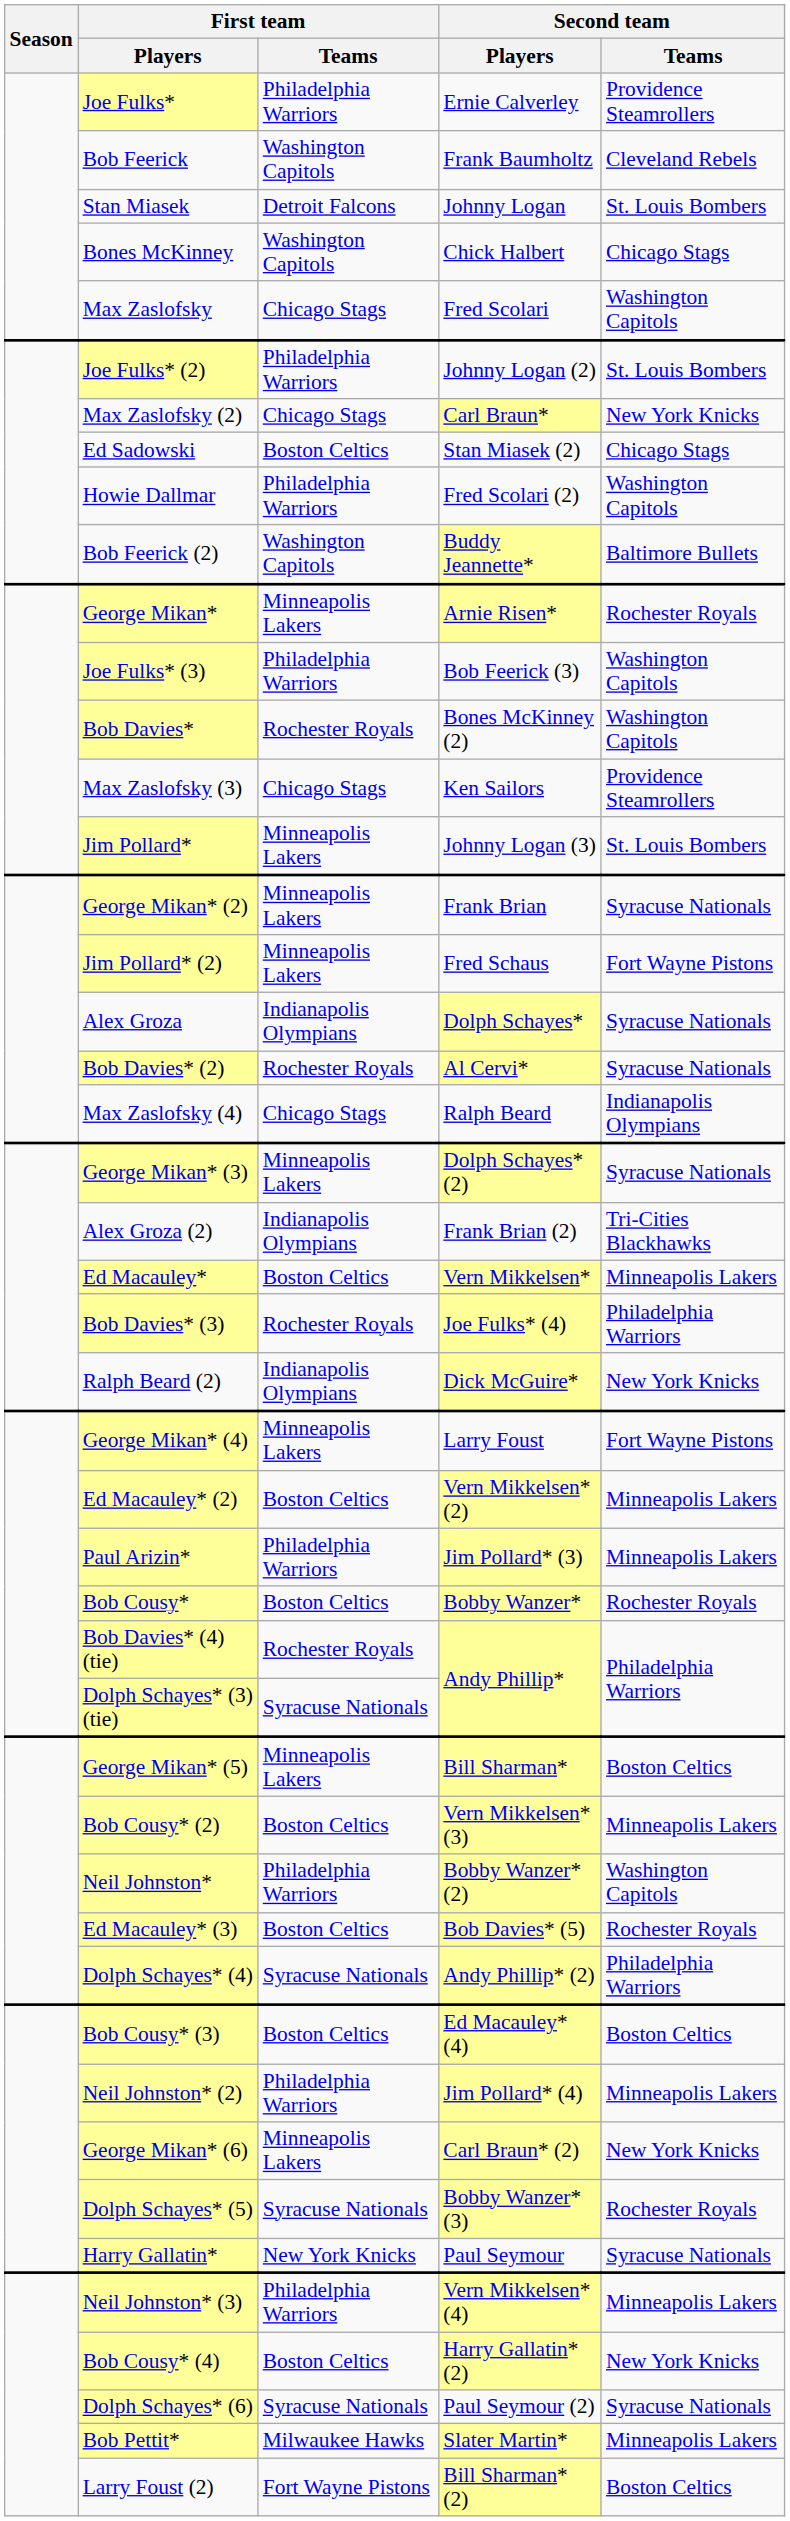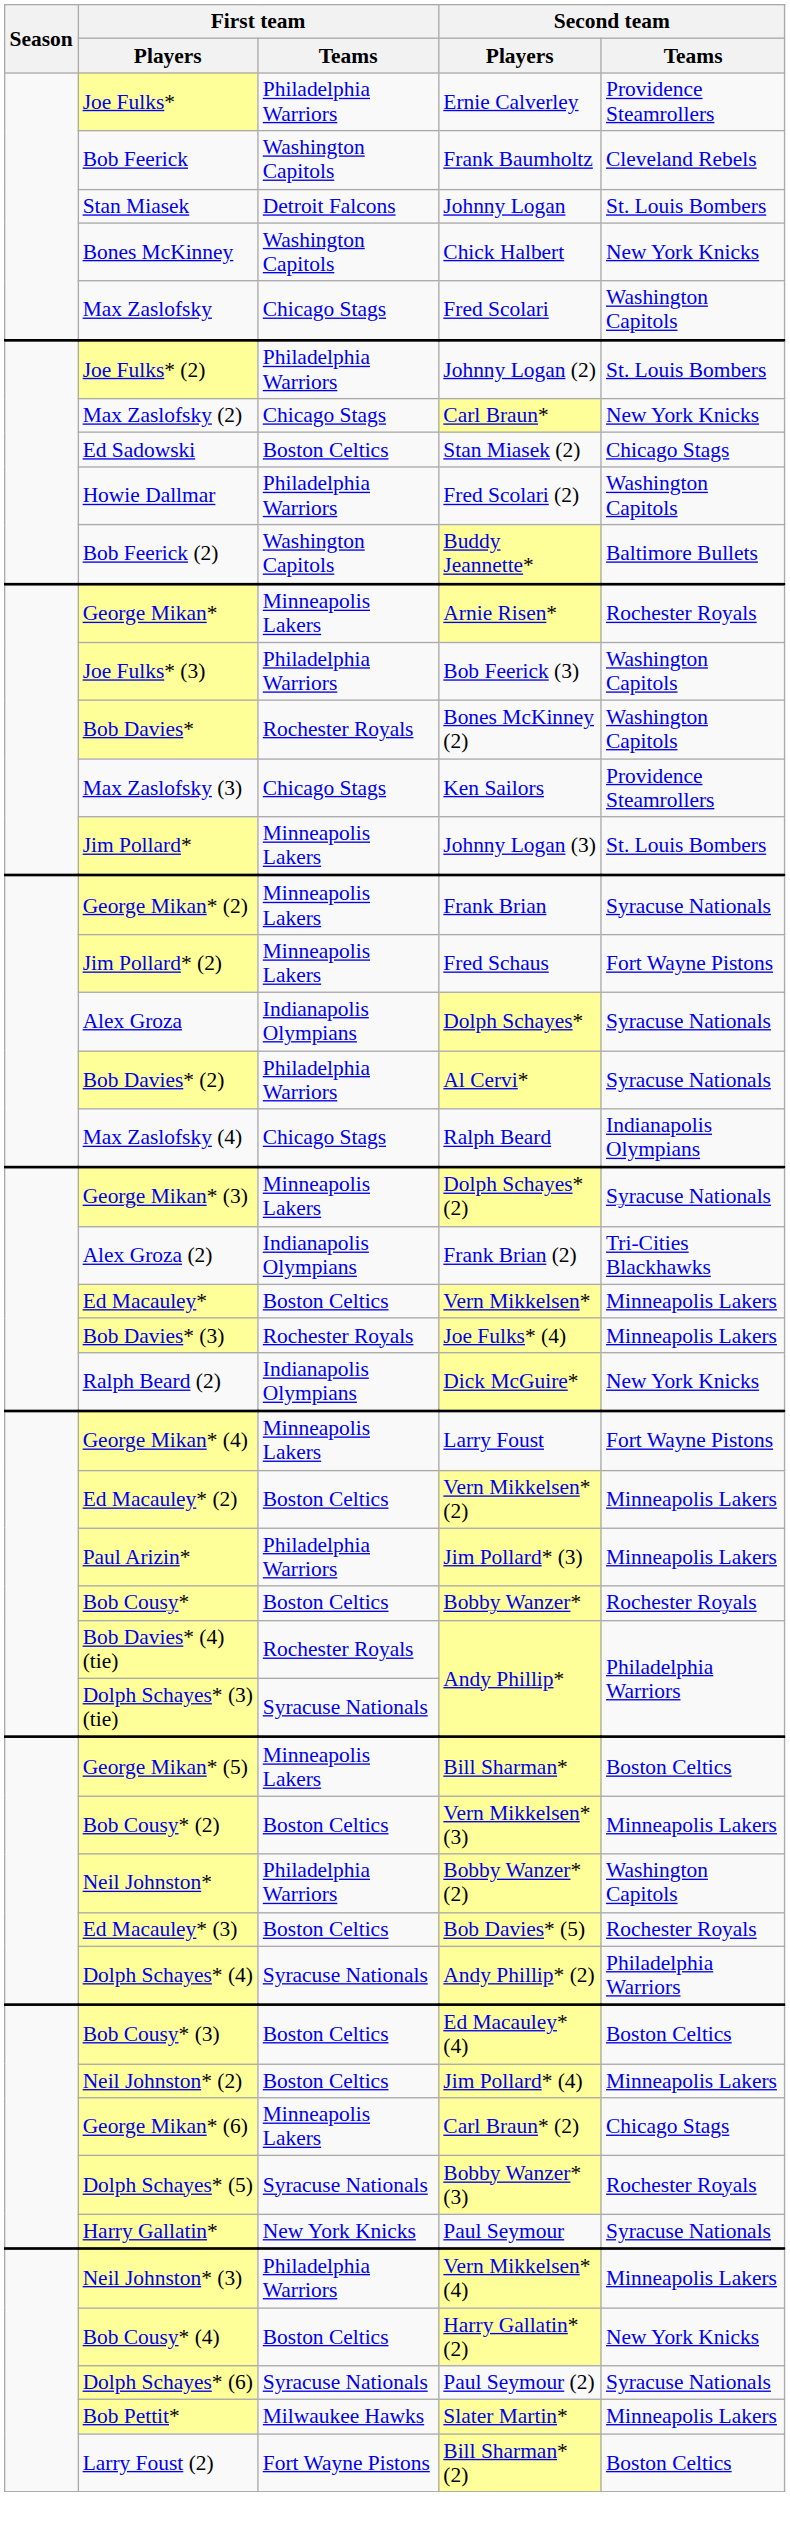 <table class="wikitable sortable" style="width:66%">
 <tr>
 <th rowspan=2>Season</th>
 <th colspan=2 class=unsortable>First team</th>
 <th colspan=2 class=unsortable>Second team</th>
 </tr>
 <tr>
 <th class=unsortable>Players</th>
 <th class=unsortable>Teams</th>
 <th class=unsortable>Players</th>
 <th class=unsortable>Teams</th>
 </tr>
 <tr>
 <td rowspan=5></td>
 <td bgcolor="#FFFF99"> <a href='#'>Joe Fulks</a>*</td>
 <td><a href='#'>Philadelphia Warriors</a></td>
 <td> <a href='#'>Ernie Calverley</a></td>
 <td><a href='#'>Providence Steamrollers</a></td>
 </tr>
 <tr>
 <td> <a href='#'>Bob Feerick</a></td>
 <td><a href='#'>Washington Capitols</a></td>
 <td> <a href='#'>Frank Baumholtz</a></td>
 <td><a href='#'>Cleveland Rebels</a></td>
 </tr>
 <tr>
 <td> <a href='#'>Stan Miasek</a></td>
 <td><a href='#'>Detroit Falcons</a></td>
 <td> <a href='#'>Johnny Logan</a></td>
 <td><a href='#'>St. Louis Bombers</a></td>
 </tr>
 <tr>
 <td> <a href='#'>Bones McKinney</a></td>
 <td><a href='#'>Washington Capitols</a></td>
 <td> <a href='#'>Chick Halbert</a></td>
-<td><a href='#'>Chicago Stags</a></td>
+<td><a href='#'>New York Knicks</a></td>
 </tr>
 <tr>
 <td> <a href='#'>Max Zaslofsky</a></td>
 <td><a href='#'>Chicago Stags</a></td>
 <td> <a href='#'>Fred Scolari</a></td>
 <td><a href='#'>Washington Capitols</a></td>
 </tr>
 <tr style="border-top:2px solid black">
 <td rowspan=5></td>
 <td bgcolor="#FFFF99"> <a href='#'>Joe Fulks</a>* (2)</td>
 <td><a href='#'>Philadelphia Warriors</a></td>
 <td> <a href='#'>Johnny Logan</a> (2)</td>
 <td><a href='#'>St. Louis Bombers</a></td>
 </tr>
 <tr>
 <td> <a href='#'>Max Zaslofsky</a> (2)</td>
 <td><a href='#'>Chicago Stags</a></td>
 <td bgcolor="#FFFF99"> <a href='#'>Carl Braun</a>*</td>
 <td><a href='#'>New York Knicks</a></td>
 </tr>
 <tr>
 <td> <a href='#'>Ed Sadowski</a></td>
 <td><a href='#'>Boston Celtics</a></td>
 <td> <a href='#'>Stan Miasek</a> (2)</td>
 <td><a href='#'>Chicago Stags</a></td>
 </tr>
 <tr>
 <td> <a href='#'>Howie Dallmar</a></td>
 <td><a href='#'>Philadelphia Warriors</a></td>
 <td> <a href='#'>Fred Scolari</a> (2)</td>
 <td><a href='#'>Washington Capitols</a></td>
 </tr>
 <tr>
 <td> <a href='#'>Bob Feerick</a> (2)</td>
 <td><a href='#'>Washington Capitols</a></td>
 <td bgcolor="#FFFF99"> <a href='#'>Buddy Jeannette</a>*</td>
 <td><a href='#'>Baltimore Bullets</a></td>
 </tr>
 <tr style="border-top:2px solid black">
 <td rowspan=5></td>
 <td bgcolor="#FFFF99"> <a href='#'>George Mikan</a>*</td>
 <td><a href='#'>Minneapolis Lakers</a></td>
 <td bgcolor="#FFFF99"> <a href='#'>Arnie Risen</a>*</td>
 <td><a href='#'>Rochester Royals</a></td>
 </tr>
 <tr>
 <td bgcolor="#FFFF99"> <a href='#'>Joe Fulks</a>* (3)</td>
 <td><a href='#'>Philadelphia Warriors</a></td>
 <td> <a href='#'>Bob Feerick</a> (3)</td>
 <td><a href='#'>Washington Capitols</a></td>
 </tr>
 <tr>
 <td bgcolor="#FFFF99"> <a href='#'>Bob Davies</a>*</td>
 <td><a href='#'>Rochester Royals</a></td>
 <td> <a href='#'>Bones McKinney</a> (2)</td>
 <td><a href='#'>Washington Capitols</a></td>
 </tr>
 <tr>
 <td> <a href='#'>Max Zaslofsky</a> (3)</td>
 <td><a href='#'>Chicago Stags</a></td>
 <td> <a href='#'>Ken Sailors</a></td>
 <td><a href='#'>Providence Steamrollers</a></td>
 </tr>
 <tr>
 <td bgcolor="#FFFF99"> <a href='#'>Jim Pollard</a>*</td>
 <td><a href='#'>Minneapolis Lakers</a></td>
 <td> <a href='#'>Johnny Logan</a> (3)</td>
 <td><a href='#'>St. Louis Bombers</a></td>
 </tr>
 <tr style="border-top:2px solid black">
 <td rowspan=5></td>
 <td bgcolor="#FFFF99"> <a href='#'>George Mikan</a>* (2)</td>
 <td><a href='#'>Minneapolis Lakers</a></td>
 <td> <a href='#'>Frank Brian</a></td>
 <td><a href='#'>Syracuse Nationals</a></td>
 </tr>
 <tr>
 <td bgcolor="#FFFF99"> <a href='#'>Jim Pollard</a>* (2)</td>
 <td><a href='#'>Minneapolis Lakers</a></td>
 <td> <a href='#'>Fred Schaus</a></td>
 <td><a href='#'>Fort Wayne Pistons</a></td>
 </tr>
 <tr>
 <td> <a href='#'>Alex Groza</a></td>
 <td><a href='#'>Indianapolis Olympians</a></td>
 <td bgcolor="#FFFF99"> <a href='#'>Dolph Schayes</a>*</td>
 <td><a href='#'>Syracuse Nationals</a></td>
 </tr>
 <tr>
 <td bgcolor="#FFFF99"> <a href='#'>Bob Davies</a>* (2)</td>
-<td><a href='#'>Rochester Royals</a></td>
+<td><a href='#'>Philadelphia Warriors</a></td>
 <td bgcolor="#FFFF99"> <a href='#'>Al Cervi</a>*</td>
 <td><a href='#'>Syracuse Nationals</a></td>
 </tr>
 <tr>
 <td> <a href='#'>Max Zaslofsky</a> (4)</td>
 <td><a href='#'>Chicago Stags</a></td>
 <td> <a href='#'>Ralph Beard</a></td>
 <td><a href='#'>Indianapolis Olympians</a></td>
 </tr>
 <tr style="border-top:2px solid black">
 <td rowspan=5></td>
 <td bgcolor="#FFFF99"> <a href='#'>George Mikan</a>* (3)</td>
 <td><a href='#'>Minneapolis Lakers</a></td>
 <td bgcolor="#FFFF99"> <a href='#'>Dolph Schayes</a>* (2)</td>
 <td><a href='#'>Syracuse Nationals</a></td>
 </tr>
 <tr>
 <td> <a href='#'>Alex Groza</a> (2)</td>
 <td><a href='#'>Indianapolis Olympians</a></td>
 <td> <a href='#'>Frank Brian</a> (2)</td>
 <td><a href='#'>Tri-Cities Blackhawks</a></td>
 </tr>
 <tr>
 <td bgcolor="#FFFF99"> <a href='#'>Ed Macauley</a>*</td>
 <td><a href='#'>Boston Celtics</a></td>
 <td bgcolor="#FFFF99"> <a href='#'>Vern Mikkelsen</a>*</td>
 <td><a href='#'>Minneapolis Lakers</a></td>
 </tr>
 <tr>
 <td bgcolor="#FFFF99"> <a href='#'>Bob Davies</a>* (3)</td>
 <td><a href='#'>Rochester Royals</a></td>
 <td bgcolor="#FFFF99"> <a href='#'>Joe Fulks</a>* (4)</td>
-<td><a href='#'>Philadelphia Warriors</a></td>
+<td><a href='#'>Minneapolis Lakers</a></td>
 </tr>
 <tr>
 <td> <a href='#'>Ralph Beard</a> (2)</td>
 <td><a href='#'>Indianapolis Olympians</a></td>
 <td bgcolor="#FFFF99"> <a href='#'>Dick McGuire</a>*</td>
 <td><a href='#'>New York Knicks</a></td>
 </tr>
 <tr style="border-top:2px solid black">
 <td rowspan=6></td>
 <td bgcolor="#FFFF99"> <a href='#'>George Mikan</a>* (4)</td>
 <td><a href='#'>Minneapolis Lakers</a></td>
 <td> <a href='#'>Larry Foust</a></td>
 <td><a href='#'>Fort Wayne Pistons</a></td>
 </tr>
 <tr>
 <td bgcolor="#FFFF99"> <a href='#'>Ed Macauley</a>* (2)</td>
 <td><a href='#'>Boston Celtics</a></td>
 <td bgcolor="#FFFF99"> <a href='#'>Vern Mikkelsen</a>* (2)</td>
 <td><a href='#'>Minneapolis Lakers</a></td>
 </tr>
 <tr>
 <td bgcolor="#FFFF99"> <a href='#'>Paul Arizin</a>*</td>
 <td><a href='#'>Philadelphia Warriors</a></td>
 <td bgcolor="#FFFF99"> <a href='#'>Jim Pollard</a>* (3)</td>
 <td><a href='#'>Minneapolis Lakers</a></td>
 </tr>
 <tr>
 <td bgcolor="#FFFF99"> <a href='#'>Bob Cousy</a>*</td>
 <td><a href='#'>Boston Celtics</a></td>
 <td bgcolor="#FFFF99"> <a href='#'>Bobby Wanzer</a>*</td>
 <td><a href='#'>Rochester Royals</a></td>
 </tr>
 <tr>
 <td bgcolor="#FFFF99"> <a href='#'>Bob Davies</a>* (4) (tie)</td>
 <td><a href='#'>Rochester Royals</a></td>
 <td bgcolor="#FFFF99" rowspan=2> <a href='#'>Andy Phillip</a>*</td>
 <td rowspan="2"><a href='#'>Philadelphia Warriors</a></td>
 </tr>
 <tr>
 <td bgcolor="#FFFF99"> <a href='#'>Dolph Schayes</a>* (3) (tie)</td>
 <td><a href='#'>Syracuse Nationals</a></td>
 </tr>
 <tr style="border-top:2px solid black">
 <td rowspan=5></td>
 <td bgcolor="#FFFF99"> <a href='#'>George Mikan</a>* (5)</td>
 <td><a href='#'>Minneapolis Lakers</a></td>
 <td bgcolor="#FFFF99"> <a href='#'>Bill Sharman</a>*</td>
 <td><a href='#'>Boston Celtics</a></td>
 </tr>
 <tr>
 <td bgcolor="#FFFF99"> <a href='#'>Bob Cousy</a>* (2)</td>
 <td><a href='#'>Boston Celtics</a></td>
 <td bgcolor="#FFFF99"> <a href='#'>Vern Mikkelsen</a>* (3)</td>
 <td><a href='#'>Minneapolis Lakers</a></td>
 </tr>
 <tr>
 <td bgcolor="#FFFF99"> <a href='#'>Neil Johnston</a>*</td>
 <td><a href='#'>Philadelphia Warriors</a></td>
 <td bgcolor="#FFFF99"> <a href='#'>Bobby Wanzer</a>* (2)</td>
 <td><a href='#'>Washington Capitols</a></td>
 </tr>
 <tr>
 <td bgcolor="#FFFF99"> <a href='#'>Ed Macauley</a>* (3)</td>
 <td><a href='#'>Boston Celtics</a></td>
 <td bgcolor="#FFFF99"> <a href='#'>Bob Davies</a>* (5)</td>
 <td><a href='#'>Rochester Royals</a></td>
 </tr>
 <tr>
 <td bgcolor="#FFFF99"> <a href='#'>Dolph Schayes</a>* (4)</td>
 <td><a href='#'>Syracuse Nationals</a></td>
 <td bgcolor="#FFFF99"> <a href='#'>Andy Phillip</a>* (2)</td>
 <td><a href='#'>Philadelphia Warriors</a></td>
 </tr>
 <tr style="border-top:2px solid black">
 <td rowspan=5></td>
 <td bgcolor="#FFFF99"> <a href='#'>Bob Cousy</a>* (3)</td>
 <td><a href='#'>Boston Celtics</a></td>
 <td bgcolor="#FFFF99"> <a href='#'>Ed Macauley</a>* (4)</td>
 <td><a href='#'>Boston Celtics</a></td>
 </tr>
 <tr>
 <td bgcolor="#FFFF99"> <a href='#'>Neil Johnston</a>* (2)</td>
-<td><a href='#'>Philadelphia Warriors</a></td>
+<td><a href='#'>Boston Celtics</a></td>
 <td bgcolor="#FFFF99"> <a href='#'>Jim Pollard</a>* (4)</td>
 <td><a href='#'>Minneapolis Lakers</a></td>
 </tr>
 <tr>
 <td bgcolor="#FFFF99"> <a href='#'>George Mikan</a>* (6)</td>
 <td><a href='#'>Minneapolis Lakers</a></td>
 <td bgcolor="#FFFF99"> <a href='#'>Carl Braun</a>* (2)</td>
-<td><a href='#'>New York Knicks</a></td>
+<td><a href='#'>Chicago Stags</a></td>
 </tr>
 <tr>
 <td bgcolor="#FFFF99"> <a href='#'>Dolph Schayes</a>* (5)</td>
 <td><a href='#'>Syracuse Nationals</a></td>
 <td bgcolor="#FFFF99"> <a href='#'>Bobby Wanzer</a>* (3)</td>
 <td><a href='#'>Rochester Royals</a></td>
 </tr>
 <tr>
 <td bgcolor="#FFFF99"> <a href='#'>Harry Gallatin</a>*</td>
 <td><a href='#'>New York Knicks</a></td>
 <td> <a href='#'>Paul Seymour</a></td>
 <td><a href='#'>Syracuse Nationals</a></td>
 </tr>
 <tr style="border-top:2px solid black">
 <td rowspan=5></td>
 <td bgcolor="#FFFF99"> <a href='#'>Neil Johnston</a>* (3)</td>
 <td><a href='#'>Philadelphia Warriors</a></td>
 <td bgcolor="#FFFF99"> <a href='#'>Vern Mikkelsen</a>* (4)</td>
 <td><a href='#'>Minneapolis Lakers</a></td>
 </tr>
 <tr>
 <td bgcolor="#FFFF99"> <a href='#'>Bob Cousy</a>* (4)</td>
 <td><a href='#'>Boston Celtics</a></td>
 <td bgcolor="#FFFF99"> <a href='#'>Harry Gallatin</a>* (2)</td>
 <td><a href='#'>New York Knicks</a></td>
 </tr>
 <tr>
 <td bgcolor="#FFFF99"> <a href='#'>Dolph Schayes</a>* (6)</td>
 <td><a href='#'>Syracuse Nationals</a></td>
 <td> <a href='#'>Paul Seymour</a> (2)</td>
 <td><a href='#'>Syracuse Nationals</a></td>
 </tr>
 <tr>
 <td bgcolor="#FFFF99"> <a href='#'>Bob Pettit</a>*</td>
 <td><a href='#'>Milwaukee Hawks</a></td>
 <td bgcolor="#FFFF99"> <a href='#'>Slater Martin</a>*</td>
 <td><a href='#'>Minneapolis Lakers</a></td>
 </tr>
 <tr>
 <td> <a href='#'>Larry Foust</a> (2)</td>
 <td><a href='#'>Fort Wayne Pistons</a></td>
 <td bgcolor="#FFFF99"> <a href='#'>Bill Sharman</a>* (2)</td>
 <td><a href='#'>Boston Celtics</a></td>
 </tr>
 </table>
